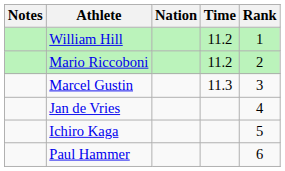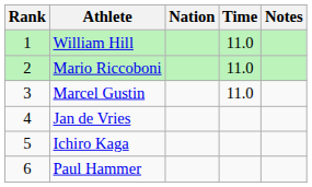 <table class="wikitable sortable" style="text-align:center">
 <tr>
-<th>Notes</th>
+<th>Rank</th>
 <th>Athlete</th>
 <th>Nation</th>
 <th>Time</th>
-<th>Rank</th>
+<th>Notes</th>
 </tr>
 <tr bgcolor=bbf3bb>
-<td></td>
+<td>1</td>
 <td align=left data-sort-value="Hill, William"><a href='#'>William Hill</a></td>
 <td align=left></td>
-<td>11.2</td>
-<td>1</td>
+<td>11.0</td>
+<td></td>
 </tr>
 <tr bgcolor=bbf3bb>
-<td></td>
+<td>2</td>
 <td align=left data-sort-value="Riccoboni, Mario"><a href='#'>Mario Riccoboni</a></td>
 <td align=left></td>
-<td>11.2</td>
-<td>2</td>
+<td>11.0</td>
+<td></td>
 </tr>
 <tr>
-<td></td>
+<td>3</td>
 <td align=left data-sort-value="Gustin, Marcel"><a href='#'>Marcel Gustin</a></td>
 <td align=left></td>
-<td>11.3</td>
-<td>3</td>
+<td>11.0</td>
+<td></td>
 </tr>
 <tr>
-<td></td>
+<td>4</td>
 <td align=left data-sort-value="Kaga, Ichiro"><a href='#'>Jan de Vries</a></td>
 <td align="left"></td>
 <td></td>
-<td>4</td>
+<td></td>
 </tr>
 <tr>
-<td></td>
+<td>5</td>
 <td align=left data-sort-value="Hammer, Paul"><a href='#'>Ichiro Kaga</a></td>
 <td align="left"></td>
 <td></td>
-<td>5</td>
+<td></td>
 </tr>
 <tr>
-<td></td>
+<td>6</td>
 <td align=left data-sort-value="Vries, Jan de"><a href='#'>Paul Hammer</a></td>
 <td align="left"></td>
 <td></td>
-<td>6</td>
+<td></td>
 </tr>
 </table>
